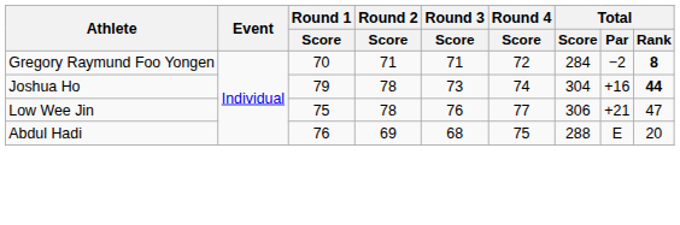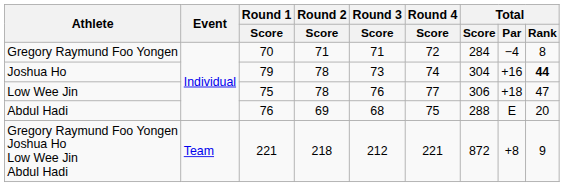 <table class=wikitable style=font-size:90%;text-align:center>
 <tr>
 <th rowspan=2>Athlete</th>
 <th rowspan=2>Event</th>
 <th>Round 1</th>
 <th>Round 2</th>
 <th>Round 3</th>
 <th>Round 4</th>
 <th colspan=3>Total</th>
 </tr>
 <tr style="font-size:95%">
 <th>Score</th>
 <th>Score</th>
 <th>Score</th>
 <th>Score</th>
 <th>Score</th>
 <th>Par</th>
 <th>Rank</th>
 </tr>
 <tr>
 <td align=left>Gregory Raymund Foo Yongen</td>
 <td align=left rowspan=4><a href='#'>Individual</a></td>
 <td>70</td>
 <td>71</td>
 <td>71</td>
 <td>72</td>
 <td>284</td>
-<td>−2</td>
-<td><strong>8</strong></td>
+<td>−4</td>
+<td>8</td>
 </tr>
 <tr>
 <td align=left>Joshua Ho</td>
 <td>79</td>
 <td>78</td>
 <td>73</td>
 <td>74</td>
 <td>304</td>
 <td>+16</td>
 <td><strong>44</strong></td>
 </tr>
 <tr>
 <td align=left>Low Wee Jin</td>
 <td>75</td>
 <td>78</td>
 <td>76</td>
 <td>77</td>
 <td>306</td>
-<td>+21</td>
+<td>+18</td>
 <td>47</td>
 </tr>
 <tr>
 <td align=left>Abdul Hadi</td>
 <td>76</td>
 <td>69</td>
 <td>68</td>
 <td>75</td>
 <td>288</td>
 <td>E</td>
 <td>20</td>
 </tr>
+<tr>
+<td align=left>Gregory Raymund Foo Yongen<br>Joshua Ho<br>Low Wee Jin<br>Abdul Hadi</td>
+<td align=left><a href='#'>Team</a></td>
+<td>221</td>
+<td>218</td>
+<td>212</td>
+<td>221</td>
+<td>872</td>
+<td>+8</td>
+<td>9</td>
+</tr>
 </table>
